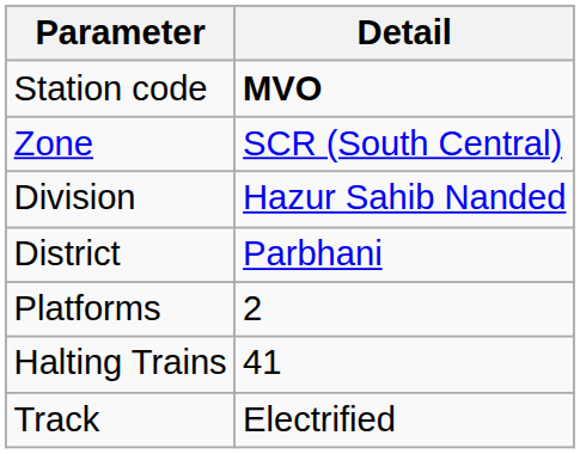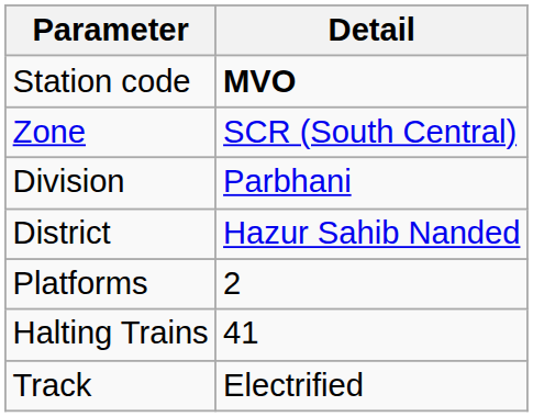 <table class="wikitable">
 <tr>
 <th>Parameter</th>
 <th>Detail</th>
 </tr>
 <tr>
 <td>Station code</td>
 <td><strong>MVO</strong></td>
 </tr>
 <tr>
 <td><a href='#'>Zone</a></td>
 <td><a href='#'>SCR (South Central)</a></td>
 </tr>
 <tr>
 <td>Division</td>
-<td><a href='#'>Hazur Sahib Nanded</a></td>
+<td><a href='#'>Parbhani</a></td>
 </tr>
 <tr>
 <td>District</td>
-<td><a href='#'>Parbhani</a></td>
+<td><a href='#'>Hazur Sahib Nanded</a></td>
 </tr>
 <tr>
 <td>Platforms</td>
 <td>2</td>
 </tr>
 <tr>
 <td>Halting Trains</td>
 <td>41</td>
 </tr>
 <tr>
 <td>Track</td>
 <td>Electrified</td>
 </tr>
 </table>
